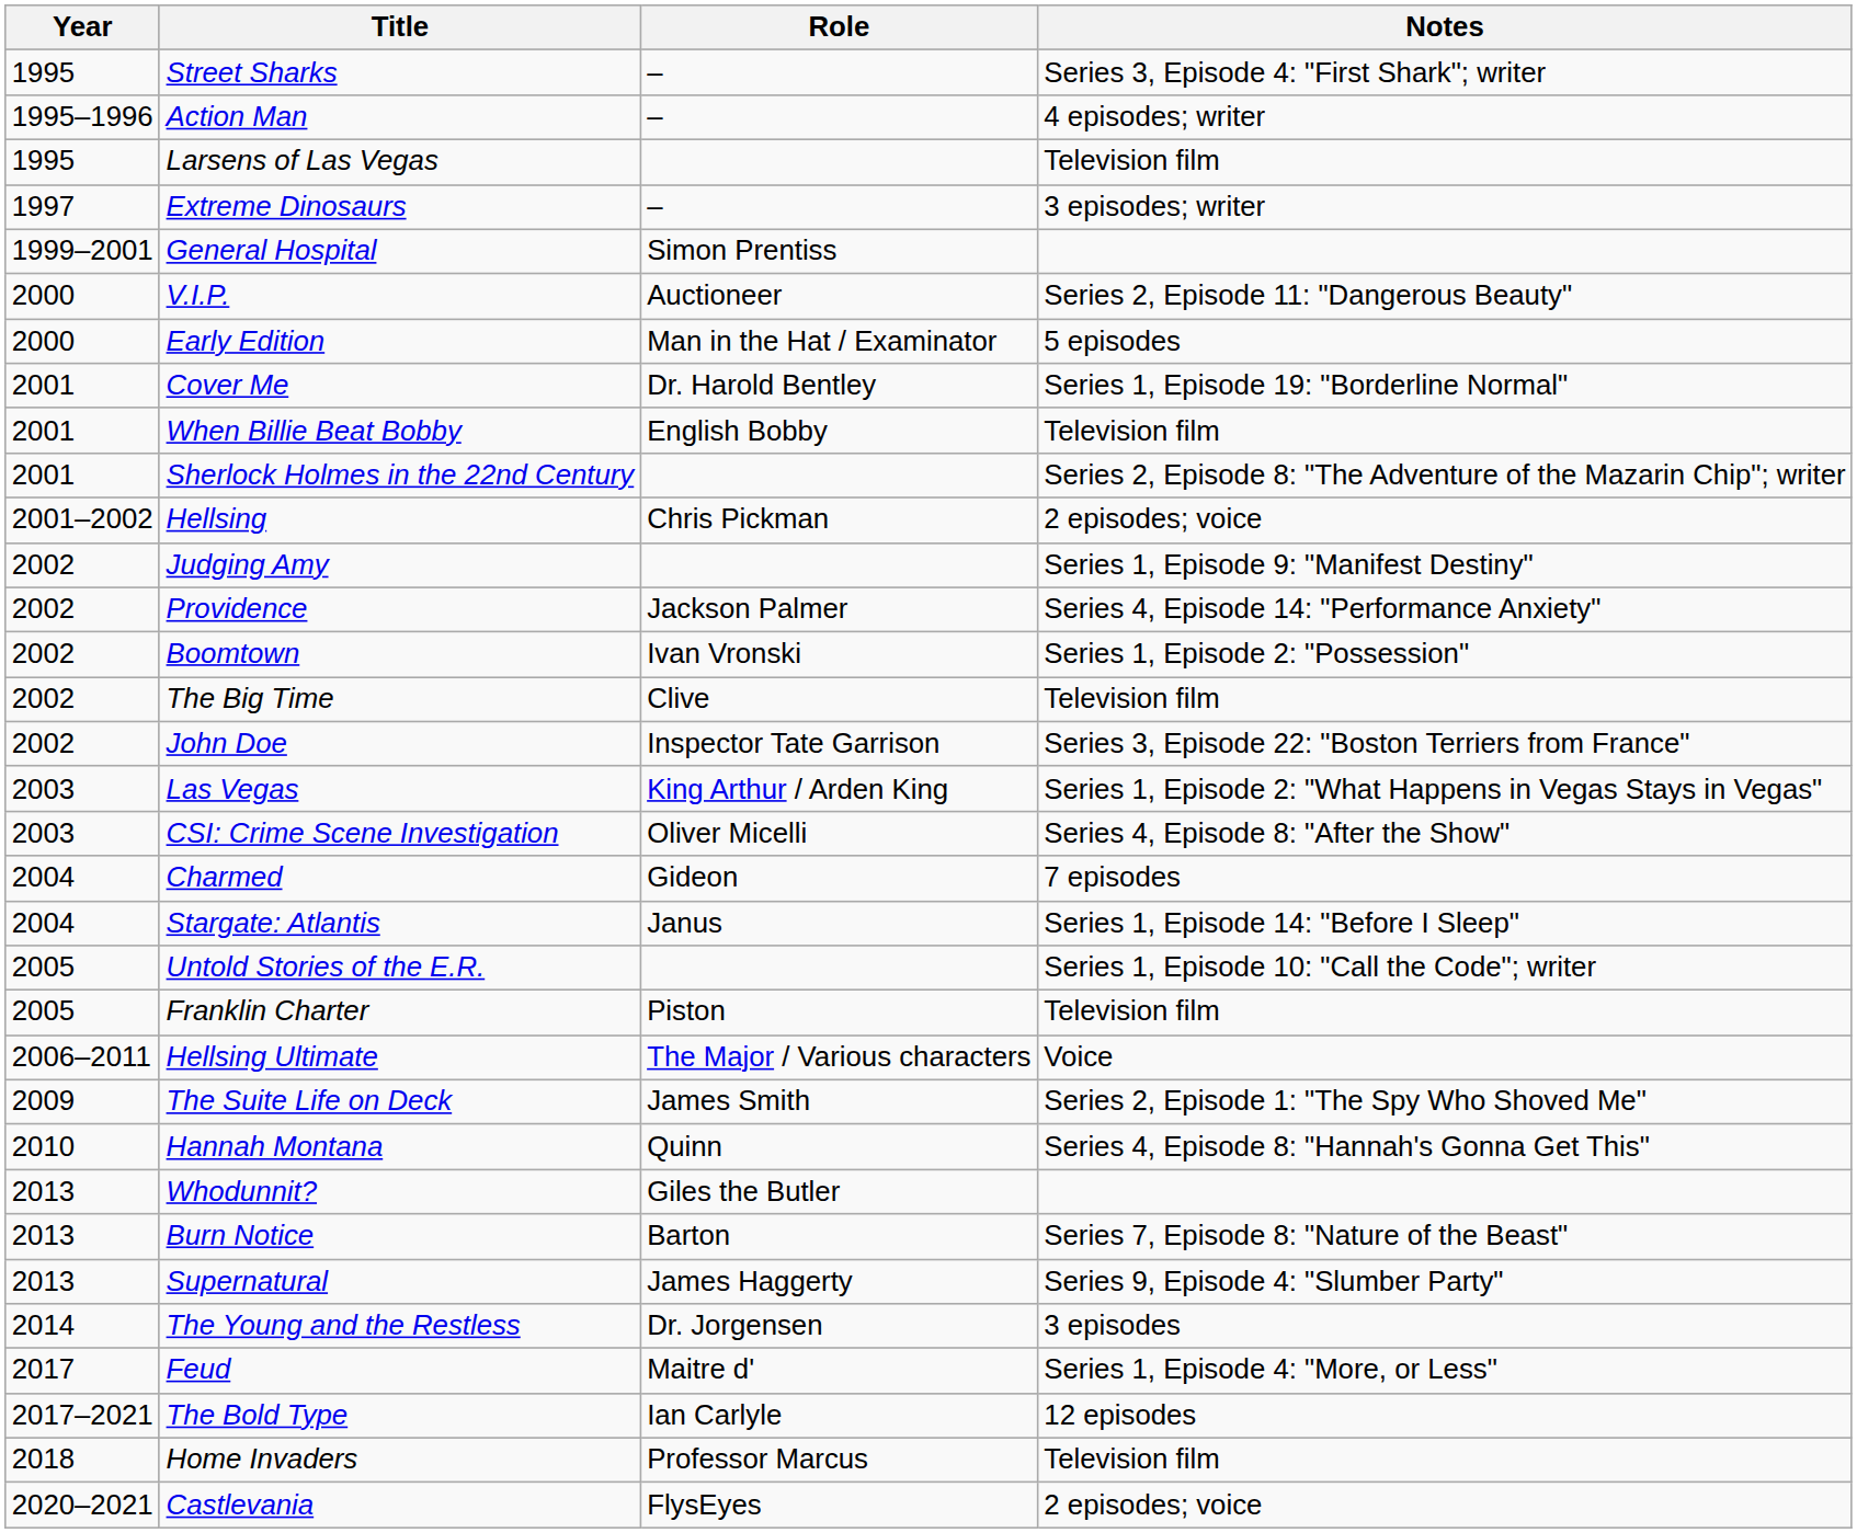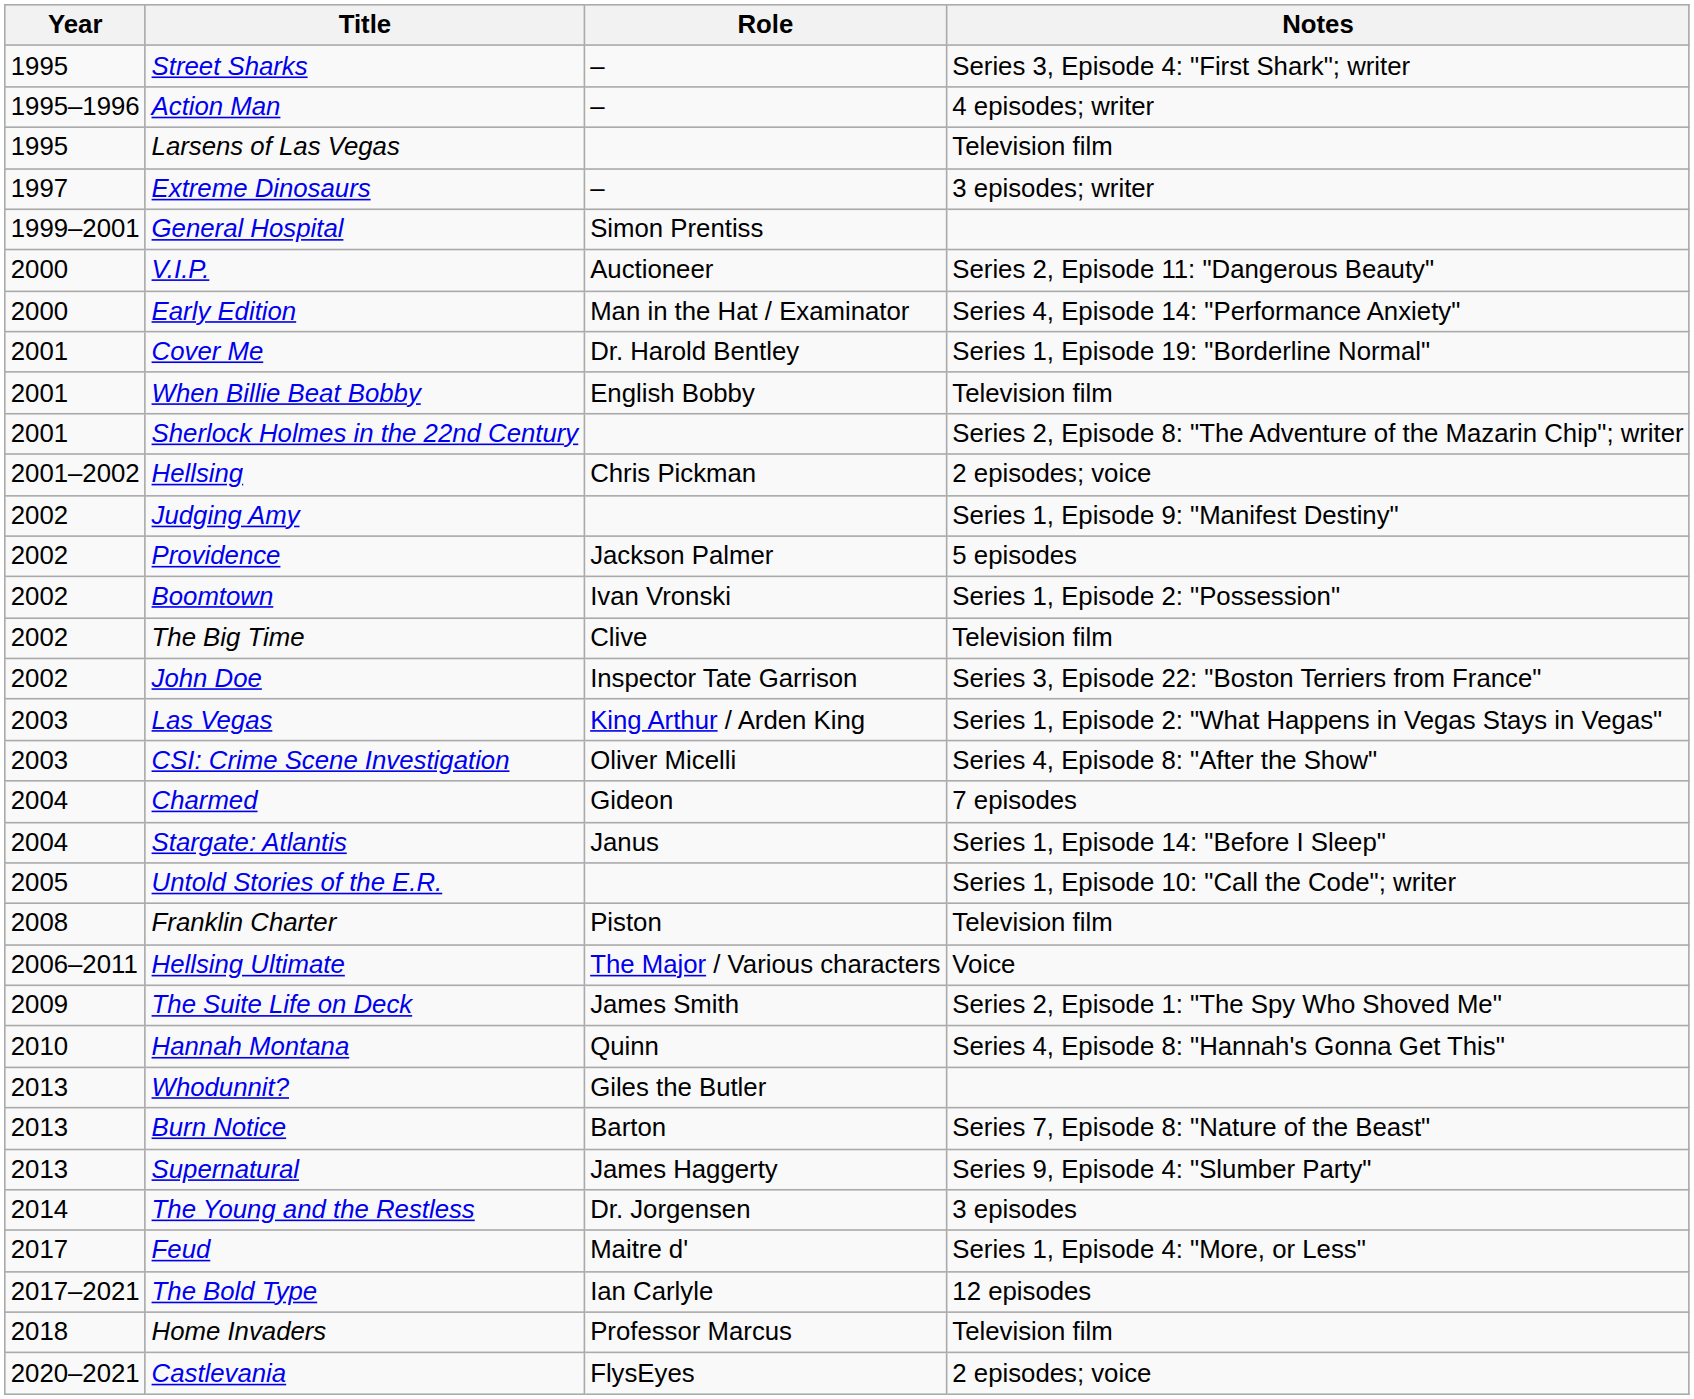 <table class="wikitable">
 <tr>
 <th>Year</th>
 <th>Title</th>
 <th>Role</th>
 <th>Notes</th>
 </tr>
 <tr>
 <td>1995</td>
 <td><em><a href='#'>Street Sharks</a></em></td>
 <td>–</td>
 <td>Series 3, Episode 4: "First Shark"; writer</td>
 </tr>
 <tr>
 <td>1995–1996</td>
 <td><em><a href='#'>Action Man</a></em></td>
 <td>–</td>
 <td>4 episodes; writer</td>
 </tr>
 <tr>
 <td>1995</td>
 <td><em>Larsens of Las Vegas</em></td>
 <td></td>
 <td>Television film</td>
 </tr>
 <tr>
 <td>1997</td>
 <td><em><a href='#'>Extreme Dinosaurs</a></em></td>
 <td>–</td>
 <td>3 episodes; writer</td>
 </tr>
 <tr>
 <td>1999–2001</td>
 <td><em><a href='#'>General Hospital</a></em></td>
 <td>Simon Prentiss</td>
 <td></td>
 </tr>
 <tr>
 <td>2000</td>
 <td><em><a href='#'>V.I.P.</a></em></td>
 <td>Auctioneer</td>
 <td>Series 2, Episode 11: "Dangerous Beauty"</td>
 </tr>
 <tr>
 <td>2000</td>
 <td><em><a href='#'>Early Edition</a></em></td>
 <td>Man in the Hat / Examinator</td>
-<td>5 episodes</td>
+<td>Series 4, Episode 14: "Performance Anxiety"</td>
 </tr>
 <tr>
 <td>2001</td>
 <td><em><a href='#'>Cover Me</a></em></td>
 <td>Dr. Harold Bentley</td>
 <td>Series 1, Episode 19: "Borderline Normal"</td>
 </tr>
 <tr>
 <td>2001</td>
 <td><em><a href='#'>When Billie Beat Bobby</a></em></td>
 <td>English Bobby</td>
 <td>Television film</td>
 </tr>
 <tr>
 <td>2001</td>
 <td><em><a href='#'>Sherlock Holmes in the 22nd Century</a></em></td>
 <td></td>
 <td>Series 2, Episode 8: "The Adventure of the Mazarin Chip"; writer</td>
 </tr>
 <tr>
 <td>2001–2002</td>
 <td><em><a href='#'>Hellsing</a></em></td>
 <td>Chris Pickman</td>
 <td>2 episodes; voice</td>
 </tr>
 <tr>
 <td>2002</td>
 <td><em><a href='#'>Judging Amy</a></em></td>
 <td></td>
 <td>Series 1, Episode 9: "Manifest Destiny"</td>
 </tr>
 <tr>
 <td>2002</td>
 <td><em><a href='#'>Providence</a></em></td>
 <td>Jackson Palmer</td>
-<td>Series 4, Episode 14: "Performance Anxiety"</td>
+<td>5 episodes</td>
 </tr>
 <tr>
 <td>2002</td>
 <td><em><a href='#'>Boomtown</a></em></td>
 <td>Ivan Vronski</td>
 <td>Series 1, Episode 2: "Possession"</td>
 </tr>
 <tr>
 <td>2002</td>
 <td><em>The Big Time</em></td>
 <td>Clive</td>
 <td>Television film</td>
 </tr>
 <tr>
 <td>2002</td>
 <td><em><a href='#'>John Doe</a></em></td>
 <td>Inspector Tate Garrison</td>
 <td>Series 3, Episode 22: "Boston Terriers from France"</td>
 </tr>
 <tr>
 <td>2003</td>
 <td><em><a href='#'>Las Vegas</a></em></td>
 <td><a href='#'>King Arthur</a> / Arden King</td>
 <td>Series 1, Episode 2: "What Happens in Vegas Stays in Vegas"</td>
 </tr>
 <tr>
 <td>2003</td>
 <td><em><a href='#'>CSI: Crime Scene Investigation</a></em></td>
 <td>Oliver Micelli</td>
 <td>Series 4, Episode 8: "After the Show"</td>
 </tr>
 <tr>
 <td>2004</td>
 <td><em><a href='#'>Charmed</a></em></td>
 <td>Gideon</td>
 <td>7 episodes</td>
 </tr>
 <tr>
 <td>2004</td>
 <td><em><a href='#'>Stargate: Atlantis</a></em></td>
 <td>Janus</td>
 <td>Series 1, Episode 14: "Before I Sleep"</td>
 </tr>
 <tr>
 <td>2005</td>
 <td><em><a href='#'>Untold Stories of the E.R.</a></em></td>
 <td></td>
 <td>Series 1, Episode 10: "Call the Code"; writer</td>
 </tr>
 <tr>
-<td>2005</td>
+<td>2008</td>
 <td><em>Franklin Charter</em></td>
 <td>Piston</td>
 <td>Television film</td>
 </tr>
 <tr>
 <td>2006–2011</td>
 <td><em><a href='#'>Hellsing Ultimate</a></em></td>
 <td><a href='#'>The Major</a> / Various characters</td>
 <td>Voice</td>
 </tr>
 <tr>
 <td>2009</td>
 <td><em><a href='#'>The Suite Life on Deck</a></em></td>
 <td>James Smith</td>
 <td>Series 2, Episode 1: "The Spy Who Shoved Me"</td>
 </tr>
 <tr>
 <td>2010</td>
 <td><em><a href='#'>Hannah Montana</a></em></td>
 <td>Quinn</td>
 <td>Series 4, Episode 8: "Hannah's Gonna Get This"</td>
 </tr>
 <tr>
 <td>2013</td>
 <td><em><a href='#'>Whodunnit?</a></em></td>
 <td>Giles the Butler</td>
 <td></td>
 </tr>
 <tr>
 <td>2013</td>
 <td><em><a href='#'>Burn Notice</a></em></td>
 <td>Barton</td>
 <td>Series 7, Episode 8: "Nature of the Beast"</td>
 </tr>
 <tr>
 <td>2013</td>
 <td><em><a href='#'>Supernatural</a></em></td>
 <td>James Haggerty</td>
 <td>Series 9, Episode 4: "Slumber Party"</td>
 </tr>
 <tr>
 <td>2014</td>
 <td><em><a href='#'>The Young and the Restless</a></em></td>
 <td>Dr. Jorgensen</td>
 <td>3 episodes</td>
 </tr>
 <tr>
 <td>2017</td>
 <td><em><a href='#'>Feud</a></em></td>
 <td>Maitre d'</td>
 <td>Series 1, Episode 4: "More, or Less"</td>
 </tr>
 <tr>
 <td>2017–2021</td>
 <td><em><a href='#'>The Bold Type</a></em></td>
 <td>Ian Carlyle</td>
 <td>12 episodes</td>
 </tr>
 <tr>
 <td>2018</td>
 <td><em>Home Invaders</em></td>
 <td>Professor Marcus</td>
 <td>Television film</td>
 </tr>
 <tr>
 <td>2020–2021</td>
 <td><em><a href='#'>Castlevania</a></em></td>
 <td>FlysEyes</td>
 <td>2 episodes; voice</td>
 </tr>
 </table>
